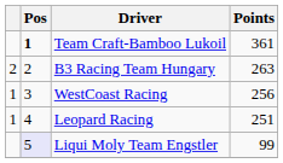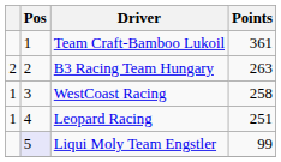 <table class="wikitable" style="font-size: 95%;">
 <tr>
 <th></th>
 <th>Pos</th>
 <th>Driver</th>
 <th>Points</th>
 </tr>
 <tr>
 <td align="left"></td>
-<td><strong>1</strong></td>
+<td>1</td>
 <td> <a href='#'>Team Craft-Bamboo Lukoil</a></td>
 <td align="right">361</td>
 </tr>
 <tr>
 <td align="left"> 2</td>
 <td>2</td>
 <td> <a href='#'>B3 Racing Team Hungary</a></td>
 <td align="right">263</td>
 </tr>
 <tr>
 <td align="left"> 1</td>
 <td>3</td>
 <td> <a href='#'>WestCoast Racing</a></td>
-<td align="right">256</td>
+<td align="right">258</td>
 </tr>
 <tr>
 <td align="left"> 1</td>
 <td>4</td>
 <td> <a href='#'>Leopard Racing</a></td>
 <td align="right">251</td>
 </tr>
 <tr>
 <td align="left"></td>
 <td style="background: lavender;">5</td>
 <td> <a href='#'>Liqui Moly Team Engstler</a></td>
 <td align="right">99</td>
 </tr>
 <tr>
 </tr>
 </table>
